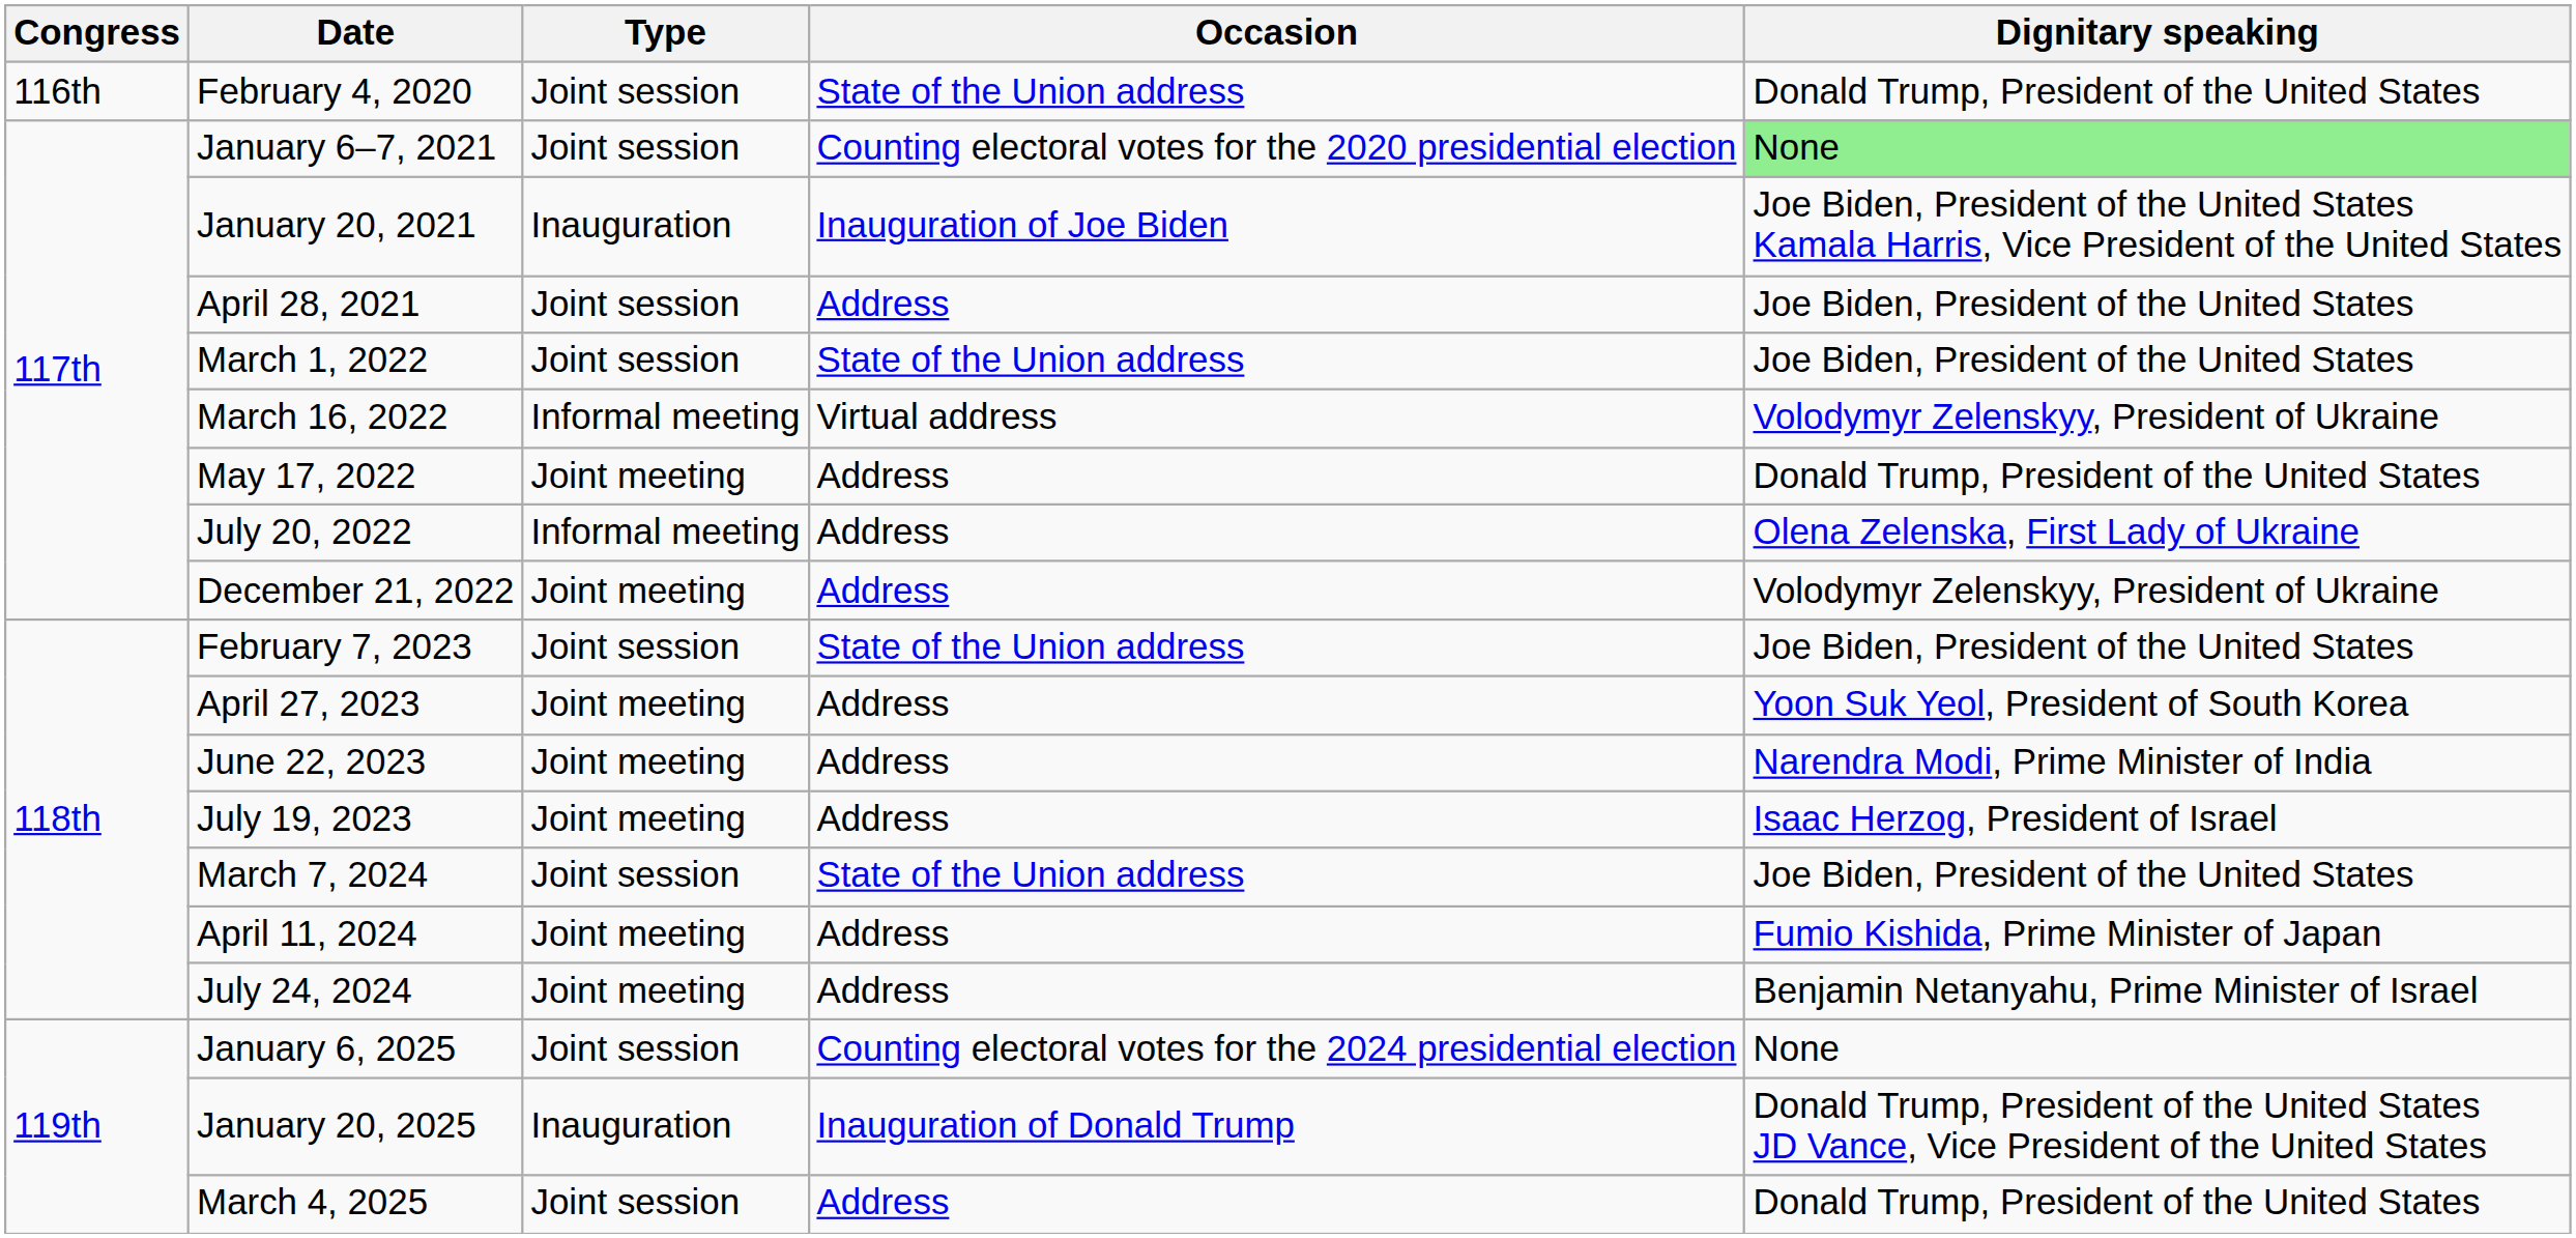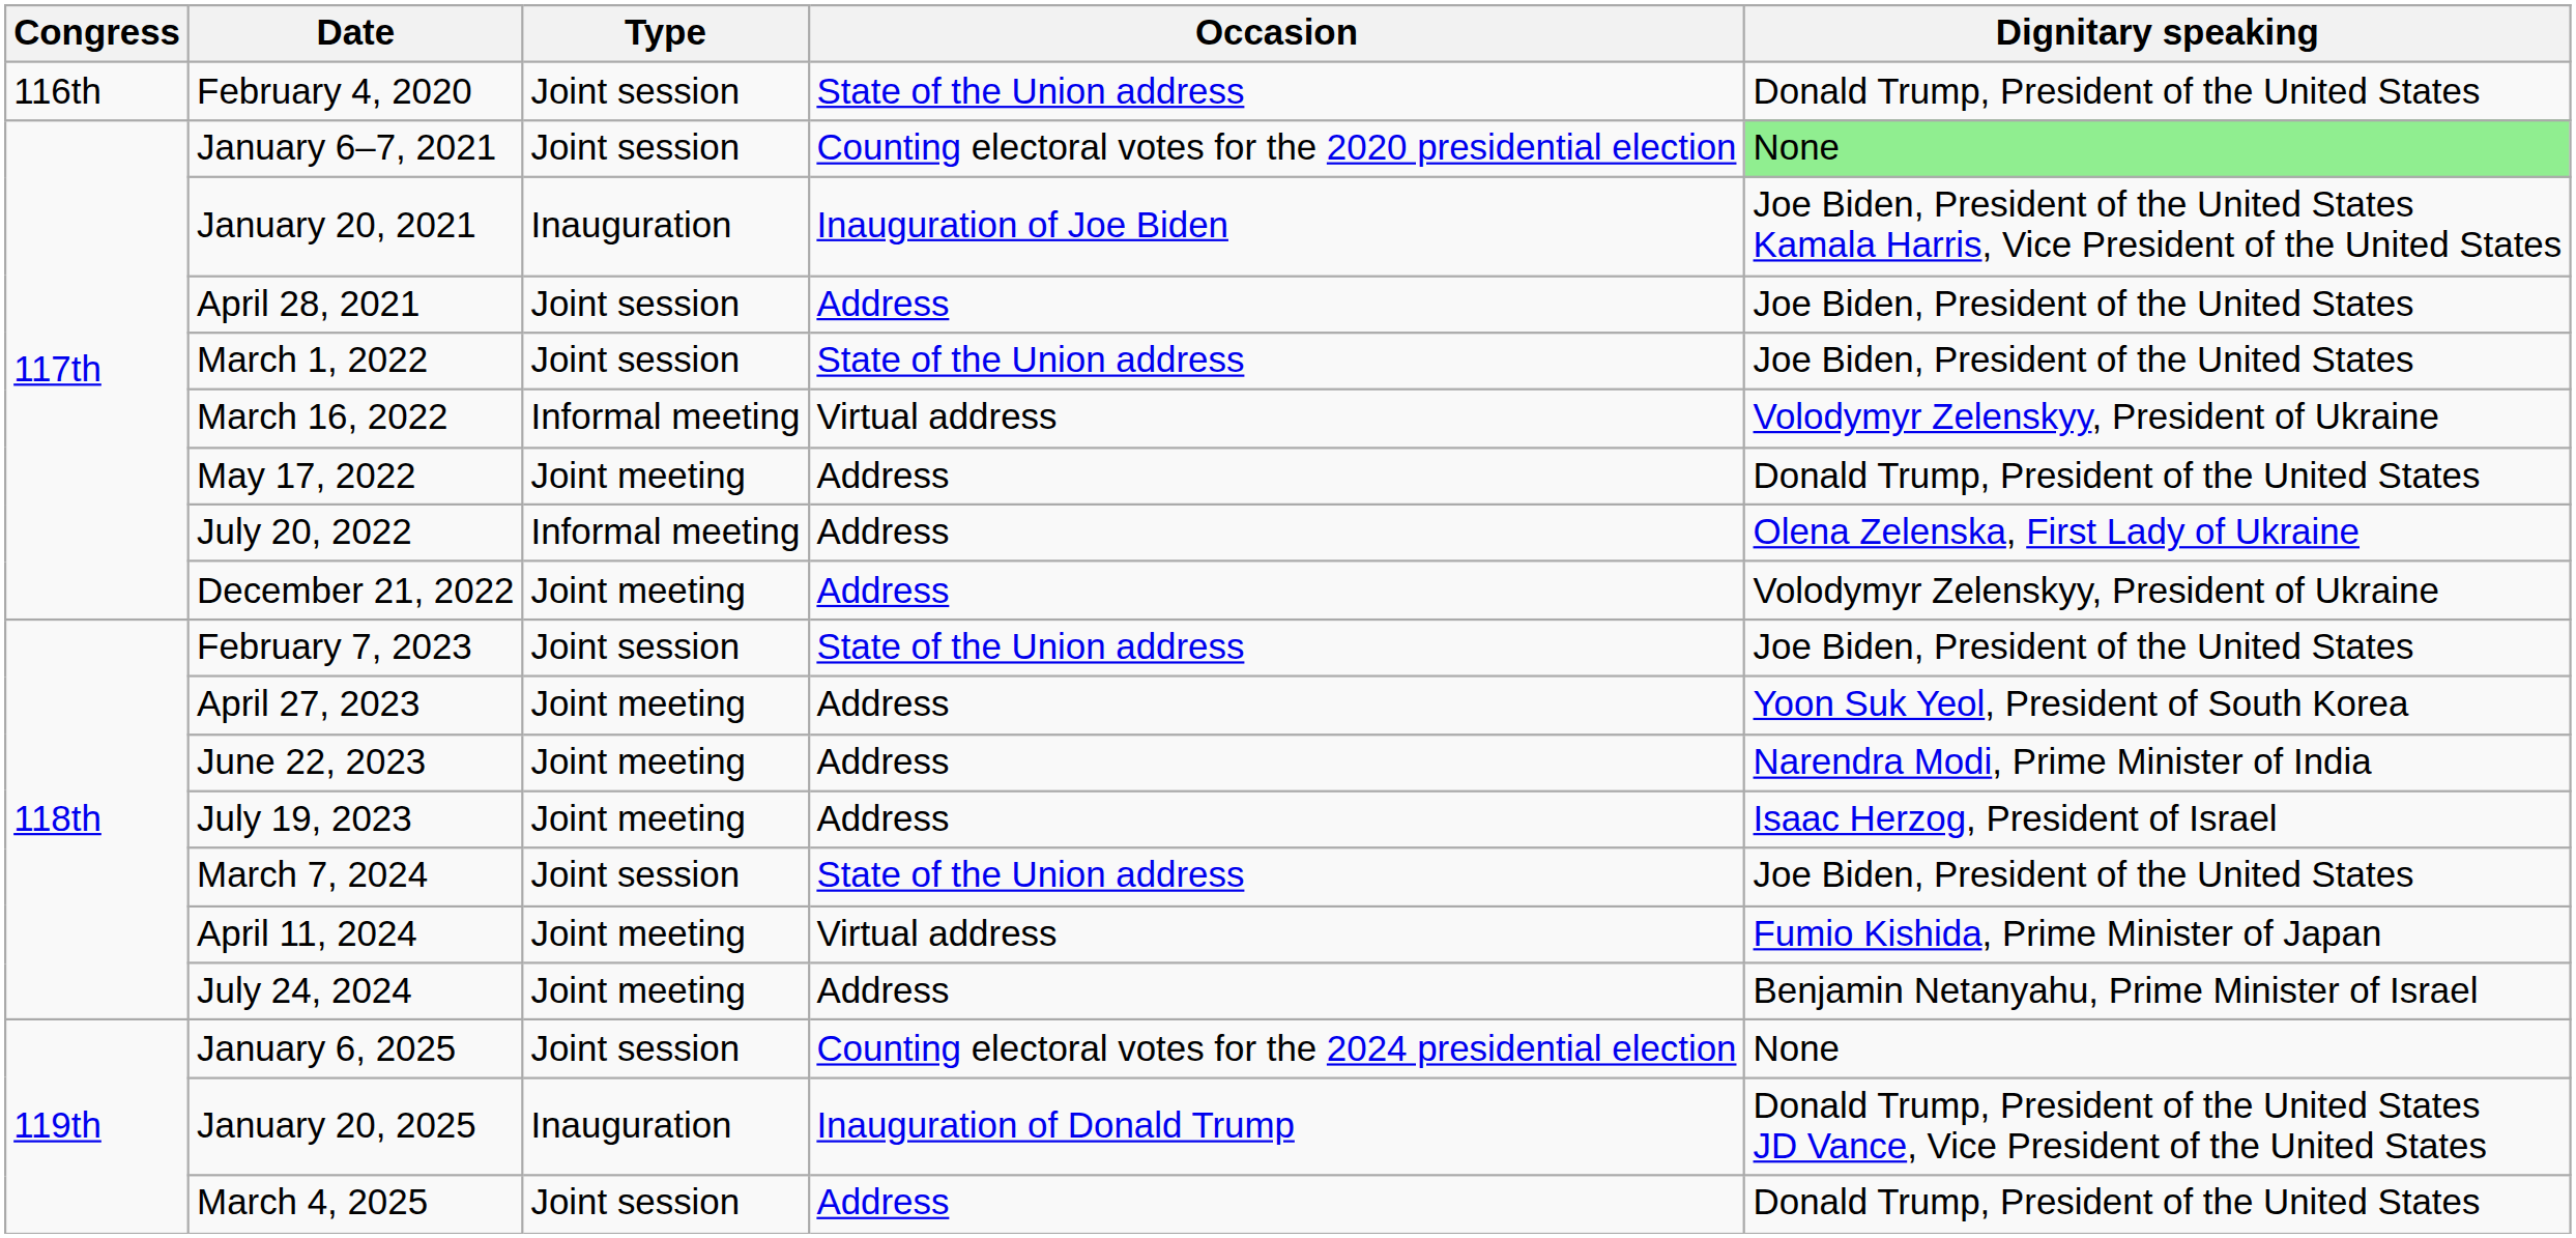 <table class="wikitable sortable">
 <tr>
 <th>Congress</th>
 <th>Date</th>
 <th>Type</th>
 <th>Occasion</th>
 <th>Dignitary speaking</th>
 </tr>
 <tr>
 <td>116th</td>
 <td>February 4, 2020</td>
 <td>Joint session</td>
 <td><a href='#'>State of the Union address</a></td>
 <td>Donald Trump, President of the United States</td>
 </tr>
 <tr>
 <td rowspan="8"><a href='#'>117th</a></td>
 <td>January 6–7, 2021</td>
 <td>Joint session</td>
 <td><a href='#'>Counting</a> electoral votes for the <a href='#'>2020 presidential election</a><br></td>
 <td style="background: lightgreen;">None</td>
 </tr>
 <tr>
 <td>January 20, 2021</td>
 <td>Inauguration</td>
 <td><a href='#'>Inauguration of Joe Biden</a></td>
 <td>Joe Biden, President of the United States<br><a href='#'>Kamala Harris</a>, Vice President of the United States</td>
 </tr>
 <tr>
 <td>April 28, 2021</td>
 <td>Joint session</td>
 <td><a href='#'>Address</a></td>
 <td>Joe Biden, President of the United States</td>
 </tr>
 <tr>
 <td>March 1, 2022</td>
 <td>Joint session</td>
 <td><a href='#'>State of the Union address</a></td>
 <td>Joe Biden, President of the United States</td>
 </tr>
 <tr>
 <td>March 16, 2022</td>
 <td>Informal meeting</td>
 <td>Virtual address</td>
 <td><a href='#'>Volodymyr Zelenskyy</a>, President of Ukraine</td>
 </tr>
 <tr>
 <td>May 17, 2022</td>
 <td>Joint meeting</td>
 <td>Address</td>
 <td>Donald Trump, President of the United States</td>
 </tr>
 <tr>
 <td>July 20, 2022</td>
 <td>Informal meeting</td>
 <td>Address</td>
 <td><a href='#'>Olena Zelenska</a>, <a href='#'>First Lady of Ukraine</a></td>
 </tr>
 <tr>
 <td>December 21, 2022</td>
 <td>Joint meeting</td>
 <td><a href='#'>Address</a></td>
 <td>Volodymyr Zelenskyy, President of Ukraine</td>
 </tr>
 <tr>
 <td rowspan="7"><a href='#'>118th</a></td>
 <td>February 7, 2023</td>
 <td>Joint session</td>
 <td><a href='#'>State of the Union address</a></td>
 <td>Joe Biden, President of the United States</td>
 </tr>
 <tr>
 <td>April 27, 2023</td>
 <td>Joint meeting</td>
 <td>Address</td>
 <td><a href='#'>Yoon Suk Yeol</a>, President of South Korea</td>
 </tr>
 <tr>
 <td>June 22, 2023</td>
 <td>Joint meeting</td>
 <td>Address</td>
 <td><a href='#'>Narendra Modi</a>, Prime Minister of India</td>
 </tr>
 <tr>
 <td>July 19, 2023</td>
 <td>Joint meeting</td>
 <td>Address</td>
 <td><a href='#'>Isaac Herzog</a>, President of Israel</td>
 </tr>
 <tr>
 <td>March 7, 2024</td>
 <td>Joint session</td>
 <td><a href='#'>State of the Union address</a></td>
 <td>Joe Biden, President of the United States</td>
 </tr>
 <tr>
 <td>April 11, 2024</td>
 <td>Joint meeting</td>
-<td>Address</td>
+<td>Virtual address</td>
 <td><a href='#'>Fumio Kishida</a>, Prime Minister of Japan</td>
 </tr>
 <tr>
 <td>July 24, 2024</td>
 <td>Joint meeting</td>
 <td>Address</td>
 <td>Benjamin Netanyahu, Prime Minister of Israel</td>
 </tr>
 <tr>
 <td rowspan="3"><a href='#'>119th</a></td>
 <td>January 6, 2025</td>
 <td>Joint session</td>
 <td><a href='#'>Counting</a> electoral votes for the <a href='#'>2024 presidential election</a></td>
 <td>None</td>
 </tr>
 <tr>
 <td>January 20, 2025</td>
 <td>Inauguration</td>
 <td><a href='#'>Inauguration of Donald Trump</a></td>
 <td>Donald Trump, President of the United States<br><a href='#'>JD Vance</a>, Vice President of the United States</td>
 </tr>
 <tr>
 <td>March 4, 2025</td>
 <td>Joint session</td>
 <td><a href='#'>Address</a></td>
 <td>Donald Trump, President of the United States</td>
 </tr>
 </table>
